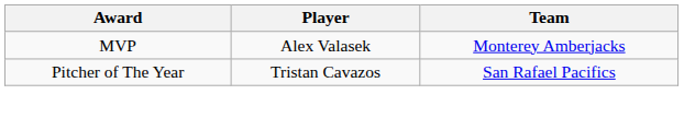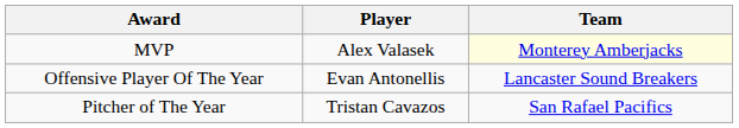 <table class="wikitable" style="width:50%; text-align:center;">
 <tr>
 <th>Award</th>
 <th>Player</th>
 <th>Team</th>
 </tr>
 <tr>
 <td>MVP</td>
 <td>Alex Valasek</td>
-<td><a href='#'>Monterey Amberjacks</a></td>
+<td style="background: lightyellow;"><a href='#'>Monterey Amberjacks</a></td>
+</tr>
+<tr>
+<td>Offensive Player Of The Year</td>
+<td>Evan Antonellis</td>
+<td><a href='#'>Lancaster Sound Breakers</a></td>
 </tr>
 <tr>
 <td>Pitcher of The Year</td>
 <td>Tristan Cavazos</td>
 <td><a href='#'>San Rafael Pacifics</a></td>
 </tr>
 </table>
